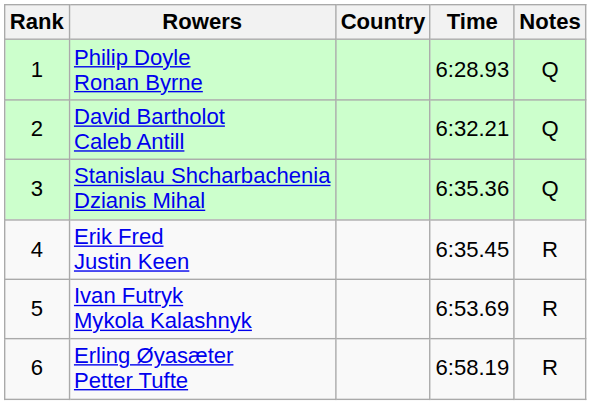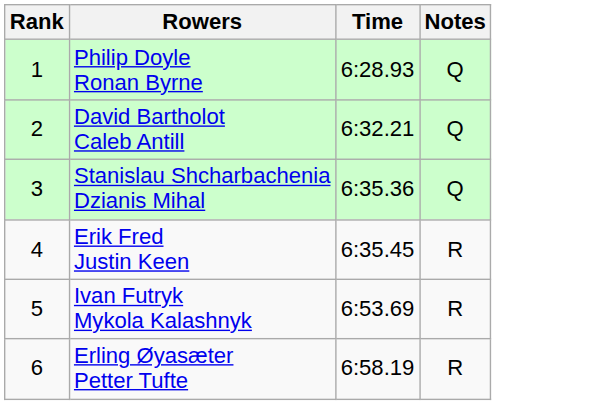 <table class="wikitable" style="text-align:center">
 <tr>
 <th>Rank</th>
 <th>Rowers</th>
-<th>Country</th>
 <th>Time</th>
 <th>Notes</th>
 </tr>
 <tr bgcolor=ccffcc>
 <td>1</td>
 <td align="left"><a href='#'>Philip Doyle</a><br><a href='#'>Ronan Byrne</a></td>
-<td align="left"></td>
 <td>6:28.93</td>
 <td>Q</td>
 </tr>
 <tr bgcolor=ccffcc>
 <td>2</td>
 <td align="left"><a href='#'>David Bartholot</a><br><a href='#'>Caleb Antill</a></td>
-<td align="left"></td>
 <td>6:32.21</td>
 <td>Q</td>
 </tr>
 <tr bgcolor=ccffcc>
 <td>3</td>
 <td align="left"><a href='#'>Stanislau Shcharbachenia</a><br><a href='#'>Dzianis Mihal</a></td>
-<td align="left"></td>
 <td>6:35.36</td>
 <td>Q</td>
 </tr>
 <tr>
 <td>4</td>
 <td align="left"><a href='#'>Erik Fred</a><br><a href='#'>Justin Keen</a></td>
-<td align="left"></td>
 <td>6:35.45</td>
 <td>R</td>
 </tr>
 <tr>
 <td>5</td>
 <td align="left"><a href='#'>Ivan Futryk</a><br><a href='#'>Mykola Kalashnyk</a></td>
-<td align="left"></td>
 <td>6:53.69</td>
 <td>R</td>
 </tr>
 <tr>
 <td>6</td>
 <td align="left"><a href='#'>Erling Øyasæter</a><br><a href='#'>Petter Tufte</a></td>
-<td align="left"></td>
 <td>6:58.19</td>
 <td>R</td>
 </tr>
 </table>
